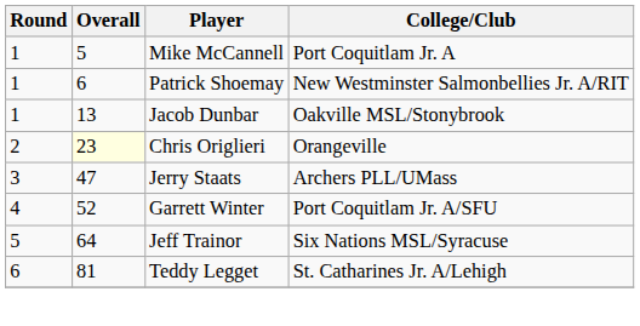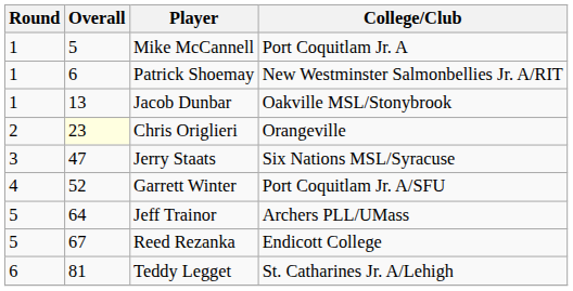 <table class="wikitable">
 <tr>
 <th>Round</th>
 <th>Overall</th>
 <th>Player</th>
 <th>College/Club</th>
 </tr>
 <tr>
 <td>1</td>
 <td>5</td>
 <td>Mike McCannell</td>
 <td>Port Coquitlam Jr. A</td>
 </tr>
 <tr>
 <td>1</td>
 <td>6</td>
 <td>Patrick Shoemay</td>
 <td>New Westminster Salmonbellies Jr. A/RIT</td>
 </tr>
 <tr>
 <td>1</td>
 <td>13</td>
 <td>Jacob Dunbar</td>
 <td>Oakville MSL/Stonybrook</td>
 </tr>
 <tr>
 <td>2</td>
 <td style="background: lightyellow;">23</td>
 <td>Chris Origlieri</td>
 <td>Orangeville</td>
 </tr>
 <tr>
 <td>3</td>
 <td>47</td>
 <td>Jerry Staats</td>
-<td>Archers PLL/UMass</td>
+<td>Six Nations MSL/Syracuse</td>
 </tr>
 <tr>
 <td>4</td>
 <td>52</td>
 <td>Garrett Winter</td>
 <td>Port Coquitlam Jr. A/SFU</td>
 </tr>
 <tr>
 <td>5</td>
 <td>64</td>
 <td>Jeff Trainor</td>
-<td>Six Nations MSL/Syracuse</td>
+<td>Archers PLL/UMass</td>
+</tr>
+<tr>
+<td>5</td>
+<td>67</td>
+<td>Reed Rezanka</td>
+<td>Endicott College</td>
 </tr>
 <tr>
 <td>6</td>
 <td>81</td>
 <td>Teddy Legget</td>
 <td>St. Catharines Jr. A/Lehigh</td>
 </tr>
 <tr>
 </tr>
 </table>
